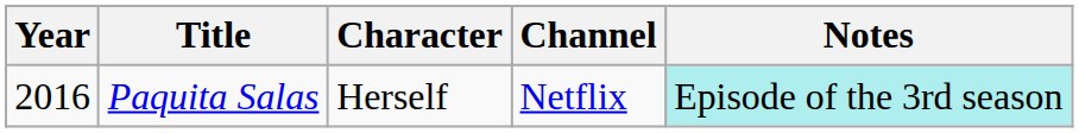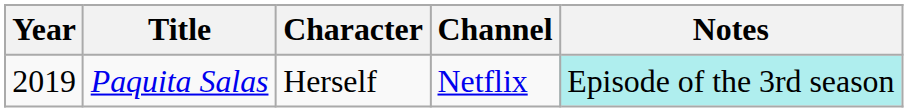 <table class="wikitable">
 <tr>
 <th>Year</th>
 <th>Title</th>
 <th>Character</th>
 <th>Channel</th>
 <th>Notes</th>
 </tr>
 <tr>
-<td>2016</td>
+<td>2019</td>
 <td><em><a href='#'>Paquita Salas</a></em></td>
 <td>Herself</td>
 <td><a href='#'>Netflix</a></td>
 <td style="background: paleturquoise;">Episode of the 3rd season</td>
 </tr>
 </table>
